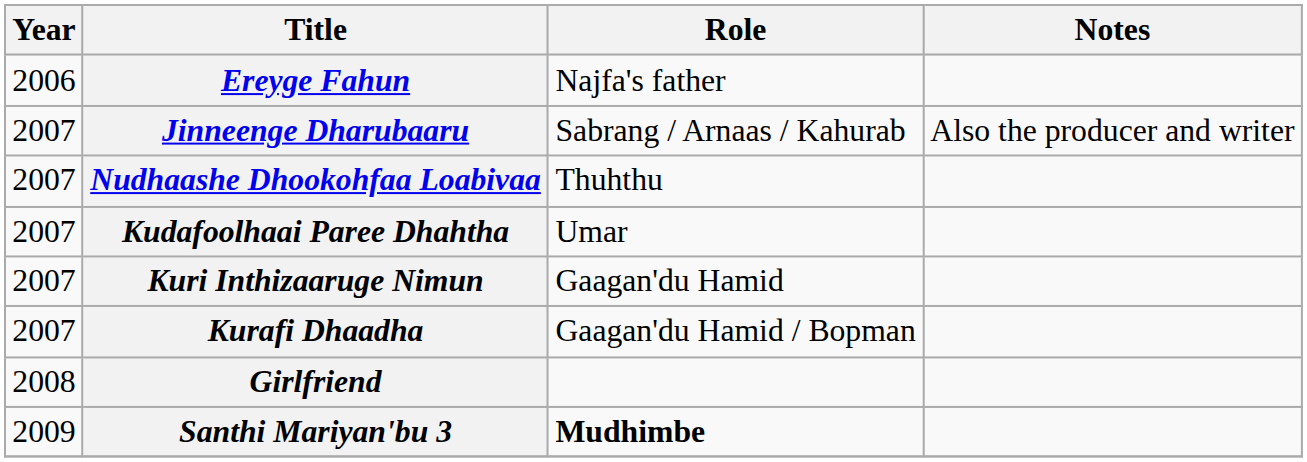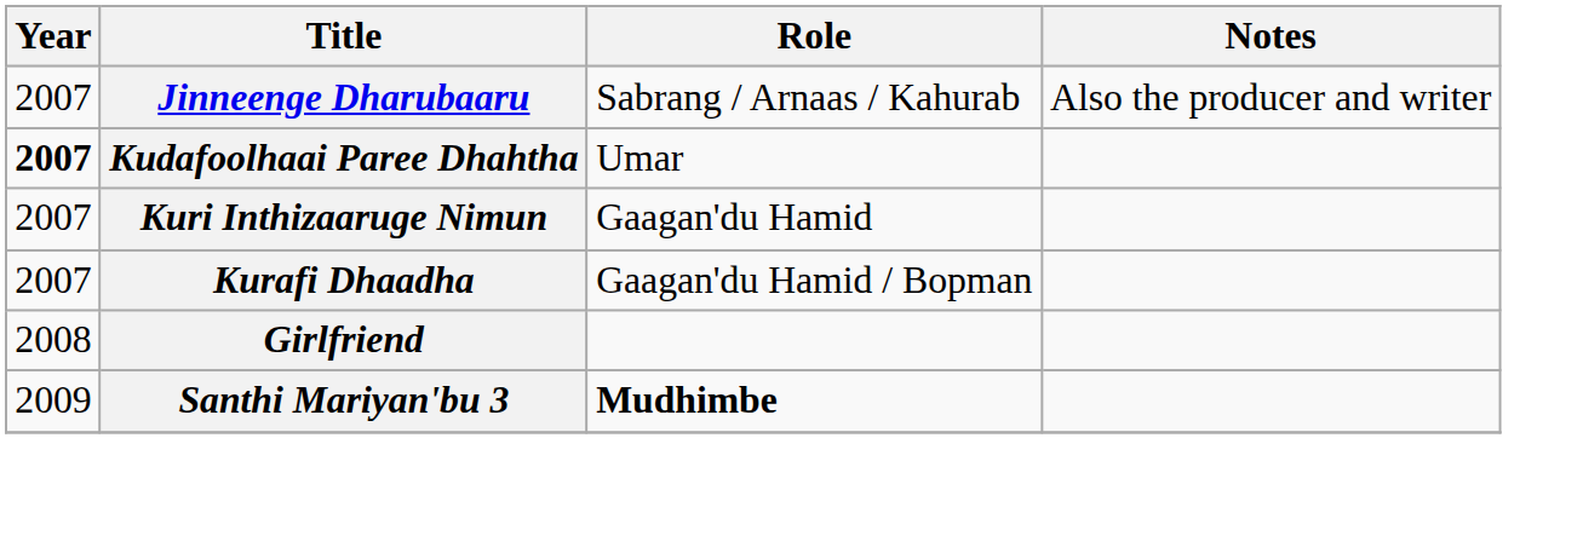 <table class="wikitable sortable plainrowheaders">
 <tr style="background:#ccc; text-align:center;">
 <th scope="col">Year</th>
 <th scope="col">Title</th>
 <th scope="col">Role</th>
 <th scope="col">Notes</th>
 </tr>
 <tr>
-<td>2006</td>
-<th scope="row"><em><a href='#'>Ereyge Fahun</a></em></th>
-<td>Najfa's father</td>
-<td></td>
-</tr>
-<tr>
 <td>2007</td>
 <th scope="row"><em><a href='#'>Jinneenge Dharubaaru</a></em></th>
 <td>Sabrang / Arnaas / Kahurab</td>
 <td>Also the producer and writer</td>
 </tr>
 <tr>
-<td>2007</td>
-<th scope="row"><em><a href='#'>Nudhaashe Dhookohfaa Loabivaa</a></em></th>
-<td>Thuhthu</td>
-<td></td>
-</tr>
-<tr>
-<td>2007</td>
+<td><strong>2007</strong></td>
 <th scope="row"><em>Kudafoolhaai Paree Dhahtha</em></th>
 <td>Umar</td>
 <td></td>
 </tr>
 <tr>
 <td>2007</td>
 <th scope="row"><em>Kuri Inthizaaruge Nimun</em></th>
 <td>Gaagan'du Hamid</td>
 <td></td>
 </tr>
 <tr>
 <td>2007</td>
 <th scope="row"><em>Kurafi Dhaadha</em></th>
 <td>Gaagan'du Hamid / Bopman</td>
 <td></td>
 </tr>
 <tr>
 <td>2008</td>
 <th scope="row"><em>Girlfriend</em></th>
 <td></td>
 <td></td>
 </tr>
 <tr>
 <td>2009</td>
 <th scope="row"><em>Santhi Mariyan'bu 3</em></th>
 <td><strong>Mudhimbe</strong></td>
 <td></td>
 </tr>
 <tr>
 </tr>
 </table>
